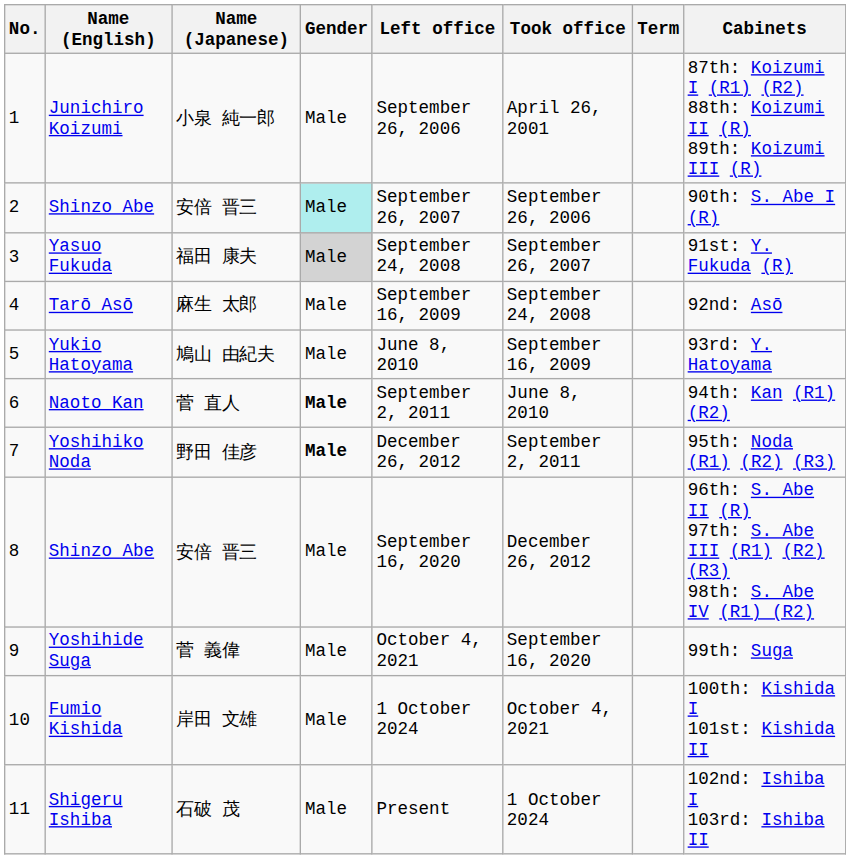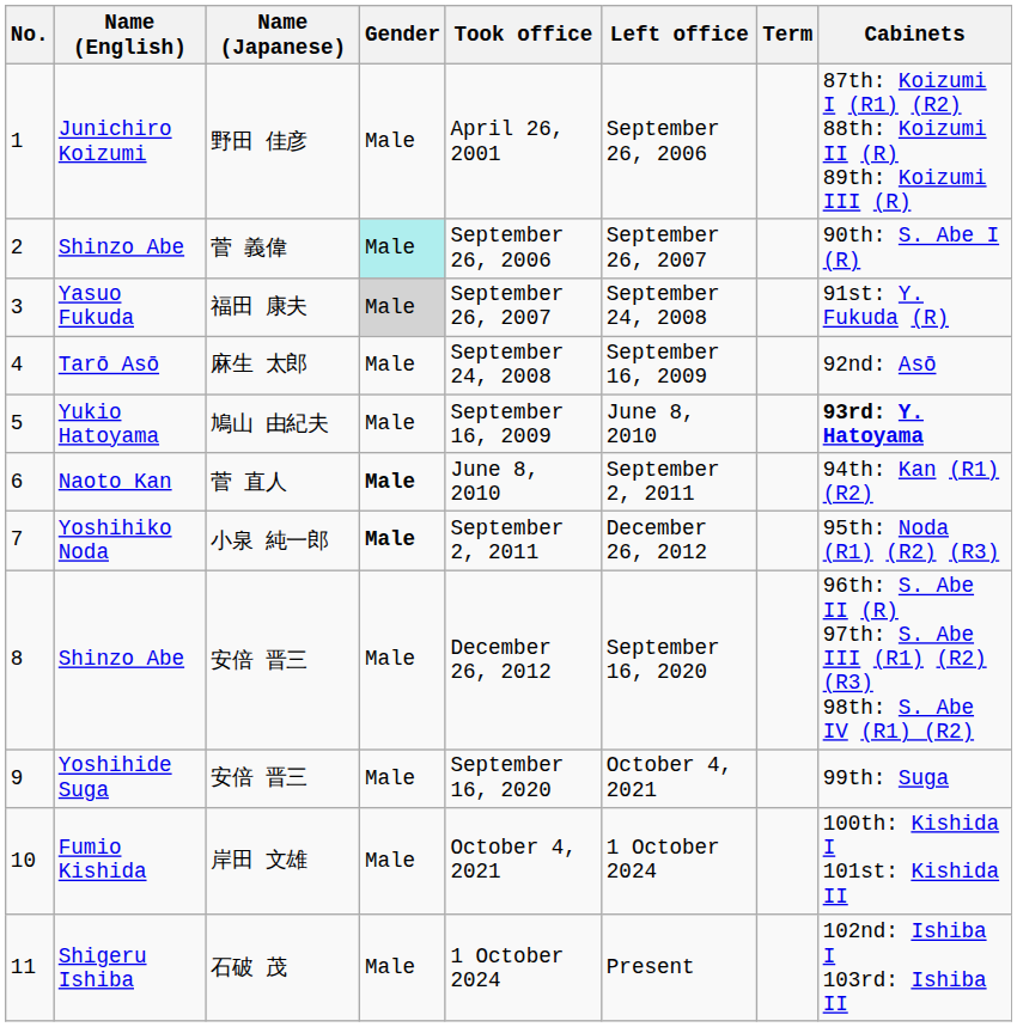 <table class="wikitable sortable" style="width:100%;">
 <tr>
 <th>No.</th>
 <th>Name (English)</th>
 <th>Name (Japanese)</th>
 <th>Gender</th>
+<th>Took office</th>
 <th>Left office</th>
-<th>Took office</th>
 <th>Term</th>
 <th>Cabinets<br></th>
 </tr>
 <tr>
 <td>1</td>
 <td><a href='#'>Junichiro Koizumi</a></td>
-<td>小泉 純一郎</td>
+<td>野田 佳彦</td>
 <td>Male</td>
+<td>April 26, 2001</td>
 <td>September 26, 2006</td>
-<td>April 26, 2001</td>
 <td></td>
 <td>87th: <a href='#'>Koizumi I</a> <a href='#'>(R1)</a> <a href='#'>(R2)</a><br>88th: <a href='#'>Koizumi II</a> <a href='#'>(R)</a><br>89th: <a href='#'>Koizumi III</a> <a href='#'>(R)</a></td>
 </tr>
 <tr>
 <td>2</td>
 <td><a href='#'>Shinzo Abe</a></td>
-<td>安倍 晋三</td>
+<td>菅 義偉</td>
 <td style="background: paleturquoise;">Male</td>
+<td>September 26, 2006</td>
 <td>September 26, 2007</td>
-<td>September 26, 2006</td>
 <td></td>
 <td>90th: <a href='#'>S. Abe I</a>  <a href='#'>(R)</a></td>
 </tr>
 <tr>
 <td>3</td>
 <td><a href='#'>Yasuo Fukuda</a></td>
 <td>福田 康夫</td>
 <td style="background: lightgrey;">Male</td>
+<td>September 26, 2007</td>
 <td>September 24, 2008</td>
-<td>September 26, 2007</td>
 <td></td>
 <td>91st: <a href='#'>Y. Fukuda</a> <a href='#'>(R)</a></td>
 </tr>
 <tr>
 <td>4</td>
 <td><a href='#'>Tarō Asō</a></td>
 <td>麻生 太郎</td>
 <td>Male</td>
+<td>September 24, 2008</td>
 <td>September 16, 2009</td>
-<td>September 24, 2008</td>
 <td></td>
 <td>92nd: <a href='#'>Asō</a></td>
 </tr>
 <tr>
 <td>5</td>
 <td><a href='#'>Yukio Hatoyama</a></td>
 <td>鳩山 由紀夫</td>
 <td>Male</td>
+<td>September 16, 2009</td>
 <td>June 8, 2010</td>
-<td>September 16, 2009</td>
 <td></td>
-<td>93rd: <a href='#'>Y. Hatoyama</a></td>
+<td><strong>93rd: <a href='#'>Y. Hatoyama</a></strong></td>
 </tr>
 <tr>
 <td>6</td>
 <td><a href='#'>Naoto Kan</a></td>
 <td>菅 直人</td>
 <td><strong>Male</strong></td>
+<td>June 8, 2010</td>
 <td>September 2, 2011</td>
-<td>June 8, 2010</td>
 <td></td>
 <td>94th: <a href='#'>Kan</a> <a href='#'>(R1)</a> <a href='#'>(R2)</a></td>
 </tr>
 <tr>
 <td>7</td>
 <td><a href='#'>Yoshihiko Noda</a></td>
-<td>野田 佳彦</td>
+<td>小泉 純一郎</td>
 <td><strong>Male</strong></td>
+<td>September 2, 2011</td>
 <td>December 26, 2012</td>
-<td>September 2, 2011</td>
 <td></td>
 <td>95th: <a href='#'>Noda</a> <a href='#'>(R1)</a> <a href='#'>(R2)</a> <a href='#'>(R3)</a></td>
 </tr>
 <tr>
 <td>8</td>
 <td><a href='#'>Shinzo Abe</a></td>
 <td>安倍 晋三</td>
 <td>Male</td>
+<td>December 26, 2012</td>
 <td>September 16, 2020</td>
-<td>December 26, 2012</td>
 <td></td>
 <td>96th: <a href='#'>S. Abe II</a> <a href='#'>(R)</a><br>97th: <a href='#'>S. Abe III</a> <a href='#'>(R1)</a> <a href='#'>(R2)</a> <a href='#'>(R3)</a><br>98th: <a href='#'>S. Abe IV</a> <a href='#'>(R1) (R2)</a></td>
 </tr>
 <tr>
 <td>9</td>
 <td><a href='#'>Yoshihide Suga</a></td>
-<td>菅 義偉</td>
+<td>安倍 晋三</td>
 <td>Male</td>
+<td>September 16, 2020</td>
 <td>October 4, 2021</td>
-<td>September 16, 2020</td>
 <td></td>
 <td>99th: <a href='#'>Suga</a></td>
 </tr>
 <tr>
 <td>10</td>
 <td><a href='#'>Fumio Kishida</a></td>
 <td>岸田 文雄</td>
 <td>Male</td>
+<td>October 4, 2021</td>
 <td>1 October 2024</td>
-<td>October 4, 2021</td>
 <td></td>
 <td>100th: <a href='#'>Kishida I</a><br>101st: <a href='#'>Kishida II</a></td>
 </tr>
 <tr>
 <td>11</td>
 <td><a href='#'>Shigeru Ishiba</a></td>
 <td>石破 茂</td>
 <td>Male</td>
+<td>1 October 2024</td>
 <td>Present</td>
-<td>1 October 2024</td>
 <td></td>
 <td>102nd: <a href='#'>Ishiba I</a><br>103rd: <a href='#'>Ishiba II</a></td>
 </tr>
 </table>
